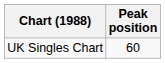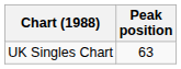 <table class="wikitable sortable">
 <tr>
 <th>Chart (1988)</th>
 <th>Peak<br>position</th>
 </tr>
 <tr>
 <td>UK Singles Chart </td>
-<td style="text-align:center;">60</td>
+<td style="text-align:center;">63</td>
 </tr>
 </table>
